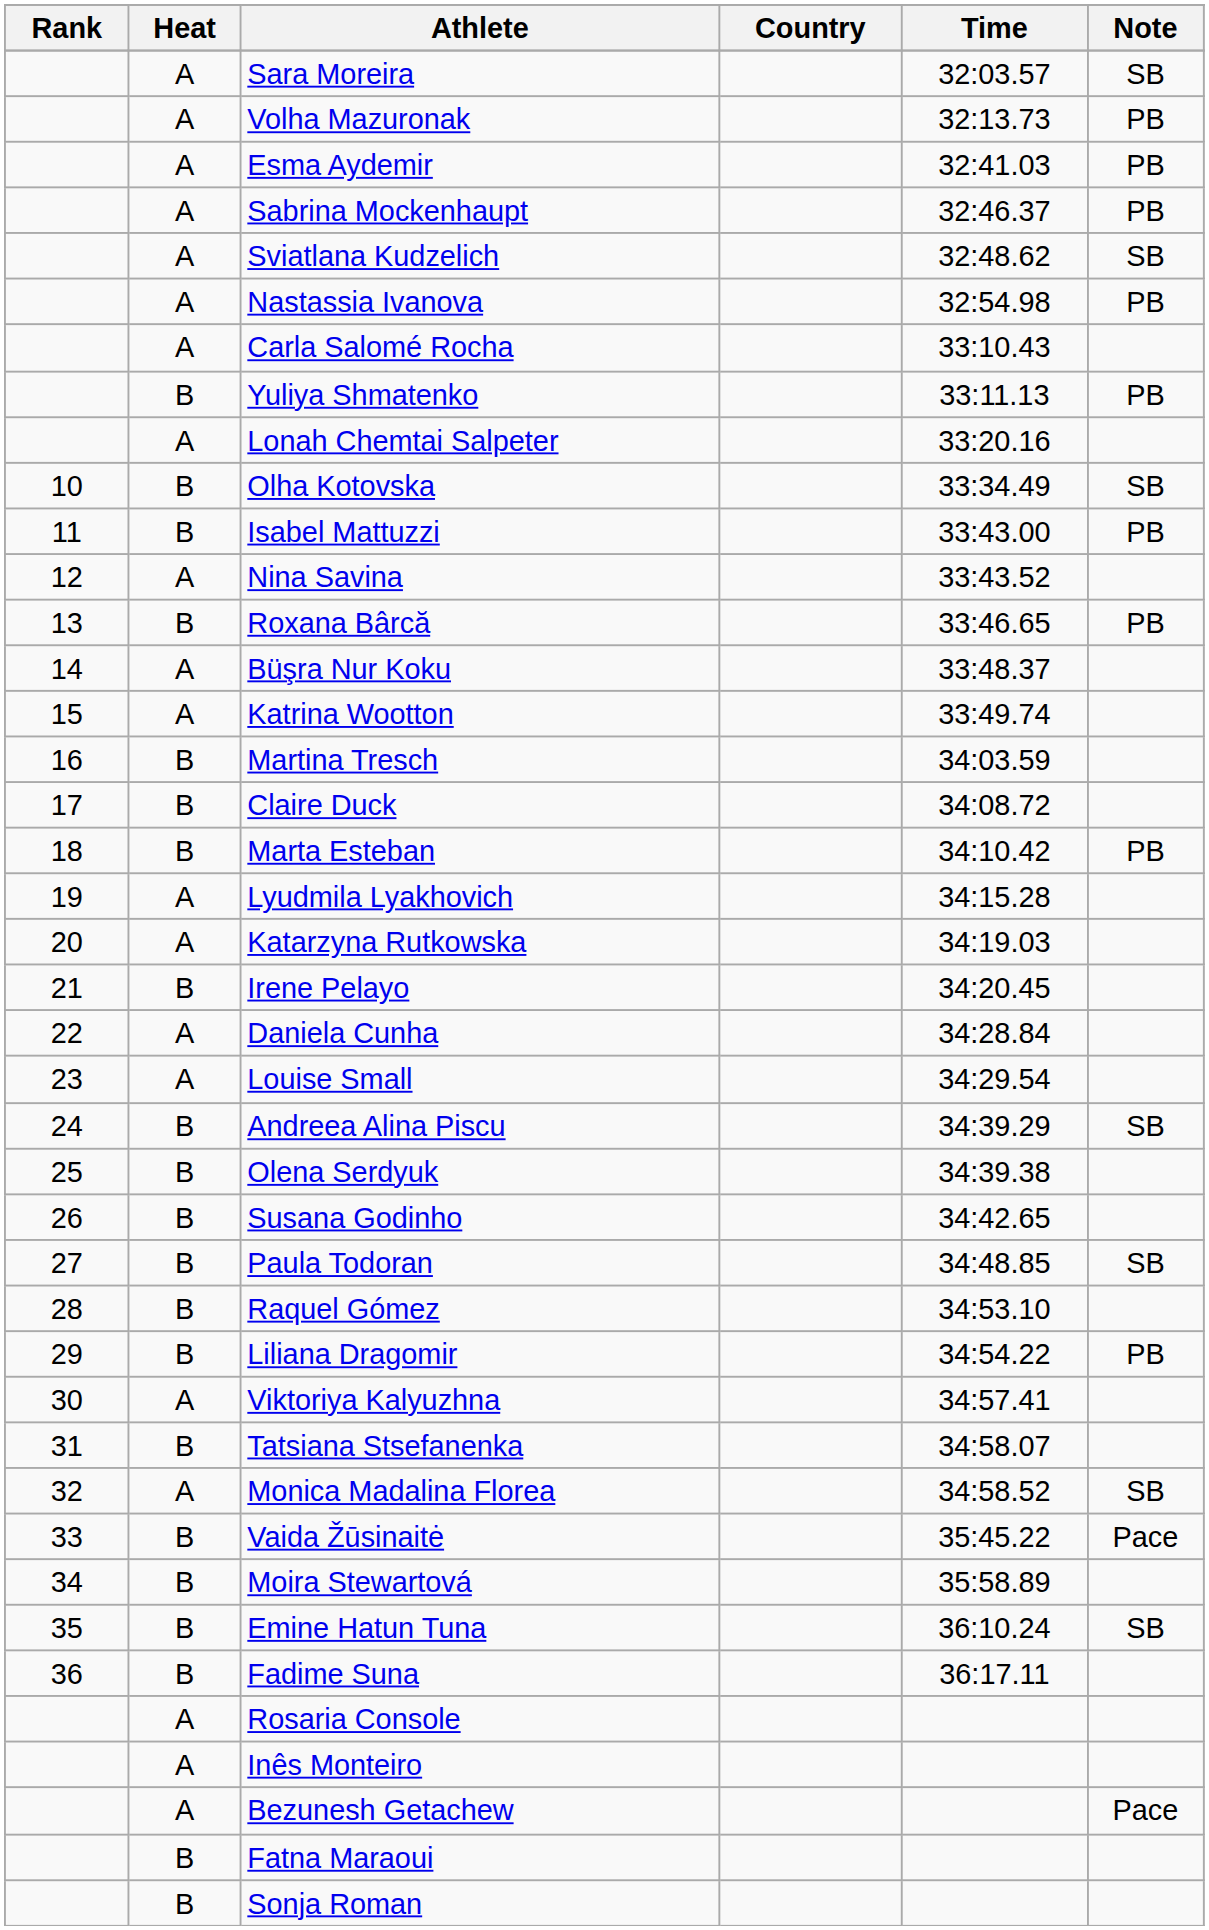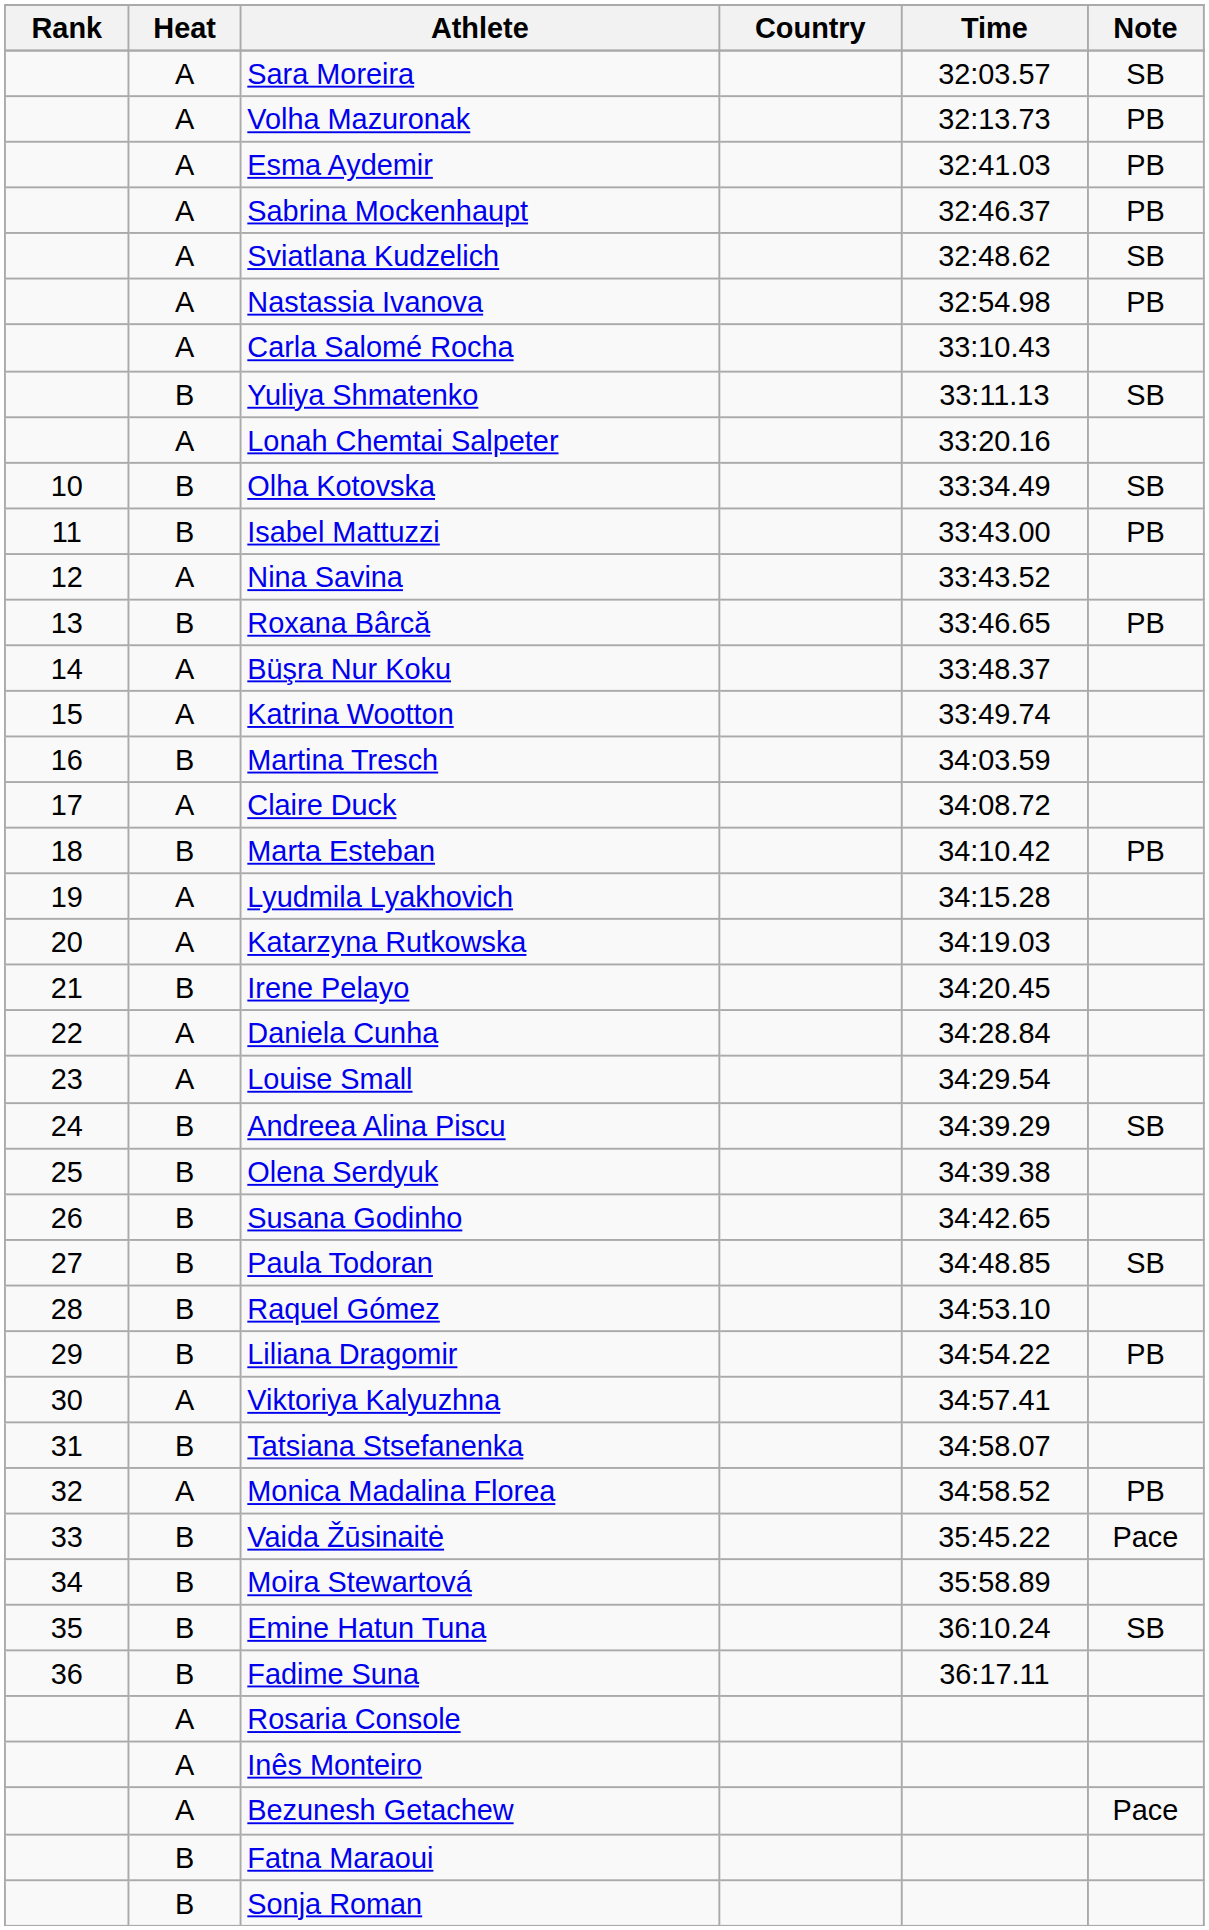 <table class="wikitable sortable" style=" text-align:center; font-size:95%;" width="50%">
 <tr>
 </tr>
 <tr>
 <th>Rank</th>
 <th>Heat</th>
 <th>Athlete</th>
 <th>Country</th>
 <th>Time</th>
 <th>Note</th>
 </tr>
 <tr>
 </tr>
 <tr>
 <td align=center></td>
 <td>A</td>
 <td align=left><a href='#'>Sara Moreira</a></td>
 <td align=left></td>
 <td>32:03.57</td>
 <td>SB</td>
 </tr>
 <tr>
 <td align=center></td>
 <td>A</td>
 <td align=left><a href='#'>Volha Mazuronak</a></td>
 <td align=left></td>
 <td>32:13.73</td>
 <td>PB</td>
 </tr>
 <tr>
 <td align=center></td>
 <td>A</td>
 <td align=left><a href='#'>Esma Aydemir</a></td>
 <td align=left></td>
 <td>32:41.03</td>
 <td>PB</td>
 </tr>
 <tr>
 <td align=center></td>
 <td>A</td>
 <td align=left><a href='#'>Sabrina Mockenhaupt</a></td>
 <td align=left></td>
 <td>32:46.37</td>
 <td>PB</td>
 </tr>
 <tr>
 <td align=center></td>
 <td>A</td>
 <td align=left><a href='#'>Sviatlana Kudzelich</a></td>
 <td align=left></td>
 <td>32:48.62</td>
 <td>SB</td>
 </tr>
 <tr>
 <td align=center></td>
 <td>A</td>
 <td align=left><a href='#'>Nastassia Ivanova</a></td>
 <td align=left></td>
 <td>32:54.98</td>
 <td>PB</td>
 </tr>
 <tr>
 <td align=center></td>
 <td>A</td>
 <td align=left><a href='#'>Carla Salomé Rocha</a></td>
 <td align=left></td>
 <td>33:10.43</td>
 <td></td>
 </tr>
 <tr>
 <td align=center></td>
 <td>B</td>
 <td align=left><a href='#'>Yuliya Shmatenko</a></td>
 <td align=left></td>
 <td>33:11.13</td>
-<td>PB</td>
+<td>SB</td>
 </tr>
 <tr>
 <td align=center></td>
 <td>A</td>
 <td align=left><a href='#'>Lonah Chemtai Salpeter</a></td>
 <td align=left></td>
 <td>33:20.16</td>
 <td></td>
 </tr>
 <tr>
 <td align=center>10</td>
 <td>B</td>
 <td align=left><a href='#'>Olha Kotovska</a></td>
 <td align=left></td>
 <td>33:34.49</td>
 <td>SB</td>
 </tr>
 <tr>
 <td align=center>11</td>
 <td>B</td>
 <td align=left><a href='#'>Isabel Mattuzzi</a></td>
 <td align=left></td>
 <td>33:43.00</td>
 <td>PB</td>
 </tr>
 <tr>
 <td align=center>12</td>
 <td>A</td>
 <td align=left><a href='#'>Nina Savina</a></td>
 <td align=left></td>
 <td>33:43.52</td>
 <td></td>
 </tr>
 <tr>
 <td align=center>13</td>
 <td>B</td>
 <td align=left><a href='#'>Roxana Bârcă</a></td>
 <td align=left></td>
 <td>33:46.65</td>
 <td>PB</td>
 </tr>
 <tr>
 <td align=center>14</td>
 <td>A</td>
 <td align=left><a href='#'>Büşra Nur Koku</a></td>
 <td align=left></td>
 <td>33:48.37</td>
 <td></td>
 </tr>
 <tr>
 <td align=center>15</td>
 <td>A</td>
 <td align=left><a href='#'>Katrina Wootton</a></td>
 <td align=left></td>
 <td>33:49.74</td>
 <td></td>
 </tr>
 <tr>
 <td align=center>16</td>
 <td>B</td>
 <td align=left><a href='#'>Martina Tresch</a></td>
 <td align=left></td>
 <td>34:03.59</td>
 <td></td>
 </tr>
 <tr>
 <td align=center>17</td>
-<td>B</td>
+<td>A</td>
 <td align=left><a href='#'>Claire Duck</a></td>
 <td align=left></td>
 <td>34:08.72</td>
 <td></td>
 </tr>
 <tr>
 <td align=center>18</td>
 <td>B</td>
 <td align=left><a href='#'>Marta Esteban</a></td>
 <td align=left></td>
 <td>34:10.42</td>
 <td>PB</td>
 </tr>
 <tr>
 <td align=center>19</td>
 <td>A</td>
 <td align=left><a href='#'>Lyudmila Lyakhovich</a></td>
 <td align=left></td>
 <td>34:15.28</td>
 <td></td>
 </tr>
 <tr>
 <td align=center>20</td>
 <td>A</td>
 <td align=left><a href='#'>Katarzyna Rutkowska</a></td>
 <td align=left></td>
 <td>34:19.03</td>
 <td></td>
 </tr>
 <tr>
 <td align=center>21</td>
 <td>B</td>
 <td align=left><a href='#'>Irene Pelayo</a></td>
 <td align=left></td>
 <td>34:20.45</td>
 <td></td>
 </tr>
 <tr>
 <td align=center>22</td>
 <td>A</td>
 <td align=left><a href='#'>Daniela Cunha</a></td>
 <td align=left></td>
 <td>34:28.84</td>
 <td></td>
 </tr>
 <tr>
 <td align=center>23</td>
 <td>A</td>
 <td align=left><a href='#'>Louise Small</a></td>
 <td align=left></td>
 <td>34:29.54</td>
 <td></td>
 </tr>
 <tr>
 <td align=center>24</td>
 <td>B</td>
 <td align=left><a href='#'>Andreea Alina Piscu</a></td>
 <td align=left></td>
 <td>34:39.29</td>
 <td>SB</td>
 </tr>
 <tr>
 <td align=center>25</td>
 <td>B</td>
 <td align=left><a href='#'>Olena Serdyuk</a></td>
 <td align=left></td>
 <td>34:39.38</td>
 <td></td>
 </tr>
 <tr>
 <td align=center>26</td>
 <td>B</td>
 <td align=left><a href='#'>Susana Godinho</a></td>
 <td align=left></td>
 <td>34:42.65</td>
 <td></td>
 </tr>
 <tr>
 <td align=center>27</td>
 <td>B</td>
 <td align=left><a href='#'>Paula Todoran</a></td>
 <td align=left></td>
 <td>34:48.85</td>
 <td>SB</td>
 </tr>
 <tr>
 <td align=center>28</td>
 <td>B</td>
 <td align=left><a href='#'>Raquel Gómez</a></td>
 <td align=left></td>
 <td>34:53.10</td>
 <td></td>
 </tr>
 <tr>
 <td align=center>29</td>
 <td>B</td>
 <td align=left><a href='#'>Liliana Dragomir</a></td>
 <td align=left></td>
 <td>34:54.22</td>
 <td>PB</td>
 </tr>
 <tr>
 <td align=center>30</td>
 <td>A</td>
 <td align=left><a href='#'>Viktoriya Kalyuzhna</a></td>
 <td align=left></td>
 <td>34:57.41</td>
 <td></td>
 </tr>
 <tr>
 <td align=center>31</td>
 <td>B</td>
 <td align=left><a href='#'>Tatsiana Stsefanenka</a></td>
 <td align=left></td>
 <td>34:58.07</td>
 <td></td>
 </tr>
 <tr>
 <td align=center>32</td>
 <td>A</td>
 <td align=left><a href='#'>Monica Madalina Florea</a></td>
 <td align=left></td>
 <td>34:58.52</td>
-<td>SB</td>
+<td>PB</td>
 </tr>
 <tr>
 <td align=center>33</td>
 <td>B</td>
 <td align=left><a href='#'>Vaida Žūsinaitė</a></td>
 <td align=left></td>
 <td>35:45.22</td>
 <td>Pace</td>
 </tr>
 <tr>
 <td align=center>34</td>
 <td>B</td>
 <td align=left><a href='#'>Moira Stewartová</a></td>
 <td align=left></td>
 <td>35:58.89</td>
 <td></td>
 </tr>
 <tr>
 <td align=center>35</td>
 <td>B</td>
 <td align=left><a href='#'>Emine Hatun Tuna</a></td>
 <td align=left></td>
 <td>36:10.24</td>
 <td>SB</td>
 </tr>
 <tr>
 <td align=center>36</td>
 <td>B</td>
 <td align=left><a href='#'>Fadime Suna</a></td>
 <td align=left></td>
 <td>36:17.11</td>
 <td></td>
 </tr>
 <tr>
 <td align=center></td>
 <td>A</td>
 <td align=left><a href='#'>Rosaria Console</a></td>
 <td align=left></td>
 <td></td>
 <td></td>
 </tr>
 <tr>
 <td align=center></td>
 <td>A</td>
 <td align=left><a href='#'>Inês Monteiro</a></td>
 <td align=left></td>
 <td></td>
 <td></td>
 </tr>
 <tr>
 <td align=center></td>
 <td>A</td>
 <td align=left><a href='#'>Bezunesh Getachew</a></td>
 <td align=left></td>
 <td></td>
 <td>Pace</td>
 </tr>
 <tr>
 <td align=center></td>
 <td>B</td>
 <td align=left><a href='#'>Fatna Maraoui</a></td>
 <td align=left></td>
 <td></td>
 <td></td>
 </tr>
 <tr>
 <td align=center></td>
 <td>B</td>
 <td align=left><a href='#'>Sonja Roman</a></td>
 <td align=left></td>
 <td></td>
 <td></td>
 </tr>
 </table>
